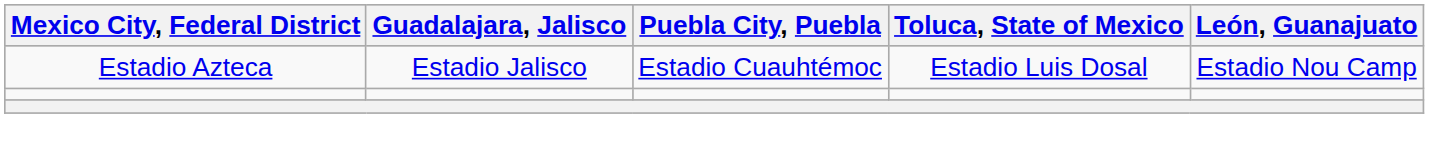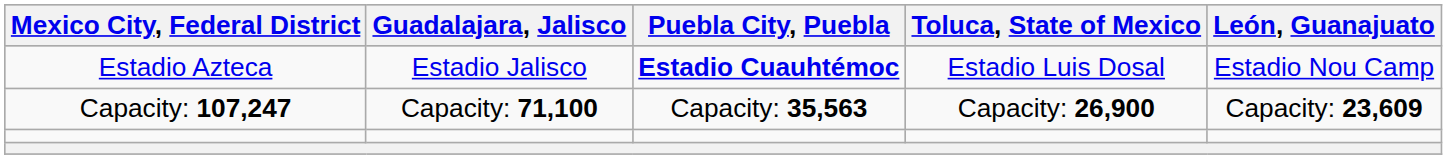 <table class="wikitable" style="text-align:center">
 <tr>
 <th><a href='#'>Mexico City</a>, <a href='#'>Federal District</a></th>
 <th><a href='#'>Guadalajara</a>, <a href='#'>Jalisco</a></th>
 <th><a href='#'>Puebla City</a>, <a href='#'>Puebla</a></th>
 <th><a href='#'>Toluca</a>, <a href='#'>State of Mexico</a></th>
 <th><a href='#'>León</a>, <a href='#'>Guanajuato</a></th>
 </tr>
 <tr>
 <td><a href='#'>Estadio Azteca</a></td>
 <td><a href='#'>Estadio Jalisco</a></td>
-<td><a href='#'>Estadio Cuauhtémoc</a></td>
+<td><strong><a href='#'>Estadio Cuauhtémoc</a></strong></td>
 <td><a href='#'>Estadio Luis Dosal</a></td>
 <td><a href='#'>Estadio Nou Camp</a></td>
+</tr>
+<tr>
+<td>Capacity: <strong>107,247</strong></td>
+<td>Capacity: <strong>71,100</strong></td>
+<td>Capacity: <strong>35,563</strong></td>
+<td>Capacity: <strong>26,900</strong></td>
+<td>Capacity: <strong>23,609</strong></td>
 </tr>
 <tr>
 <td></td>
 <td></td>
 <td></td>
 <td></td>
 <td></td>
 </tr>
 <tr>
 <th colspan="5"></th>
 </tr>
 </table>
